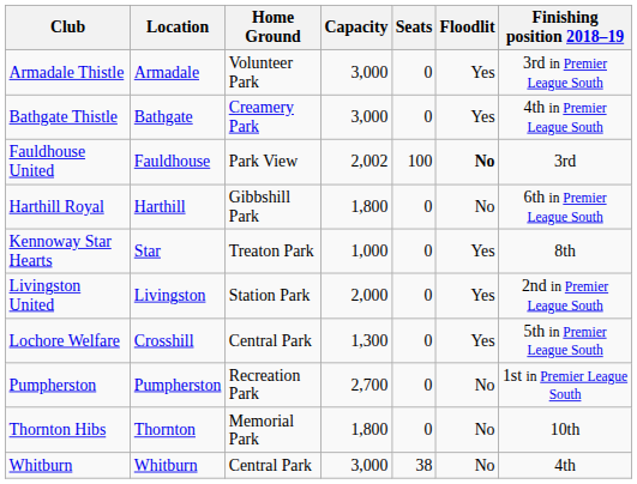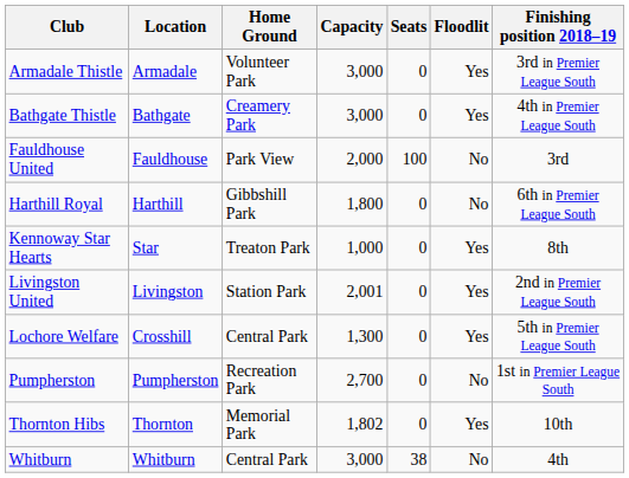 <table class="wikitable sortable">
 <tr>
 <th>Club</th>
 <th>Location</th>
 <th>Home Ground</th>
 <th data-sort-type="number">Capacity</th>
 <th data-sort-type="number">Seats</th>
 <th>Floodlit</th>
 <th>Finishing position <a href='#'>2018–19</a></th>
 </tr>
 <tr>
 <td><a href='#'>Armadale Thistle</a></td>
 <td><a href='#'>Armadale</a></td>
 <td>Volunteer Park</td>
 <td align=right>3,000</td>
 <td align=right>0</td>
 <td align=right>Yes</td>
 <td align=center>3rd <small>in <a href='#'>Premier League South</a></small></td>
 </tr>
 <tr>
 <td><a href='#'>Bathgate Thistle</a></td>
 <td><a href='#'>Bathgate</a></td>
 <td><a href='#'>Creamery Park</a></td>
 <td align=right>3,000</td>
 <td align=right>0</td>
 <td align=right>Yes</td>
 <td align=center>4th <small>in <a href='#'>Premier League South</a></small></td>
 </tr>
 <tr>
 <td><a href='#'>Fauldhouse United</a></td>
 <td><a href='#'>Fauldhouse</a></td>
 <td>Park View</td>
-<td align=right>2,002</td>
+<td align=right>2,000</td>
 <td align=right>100</td>
-<td align=right><strong>No</strong></td>
+<td align=right>No</td>
 <td align=center>3rd</td>
 </tr>
 <tr>
 <td><a href='#'>Harthill Royal</a></td>
 <td><a href='#'>Harthill</a></td>
 <td>Gibbshill Park</td>
 <td align=right>1,800</td>
 <td align=right>0</td>
 <td align=right>No</td>
 <td align=center>6th <small>in <a href='#'>Premier League South</a></small></td>
 </tr>
 <tr>
 <td><a href='#'>Kennoway Star Hearts</a></td>
 <td><a href='#'>Star</a></td>
 <td>Treaton Park</td>
 <td align=right>1,000</td>
 <td align=right>0</td>
 <td align=right>Yes</td>
 <td align=center>8th</td>
 </tr>
 <tr>
 <td><a href='#'>Livingston United</a></td>
 <td><a href='#'>Livingston</a></td>
 <td>Station Park</td>
-<td align=right>2,000</td>
+<td align=right>2,001</td>
 <td align=right>0</td>
 <td align=right>Yes</td>
 <td align=center>2nd <small>in <a href='#'>Premier League South</a></small></td>
 </tr>
 <tr>
 <td><a href='#'>Lochore Welfare</a></td>
 <td><a href='#'>Crosshill</a></td>
 <td>Central Park</td>
 <td align=right>1,300</td>
 <td align=right>0</td>
 <td align=right>Yes</td>
 <td align=center>5th <small>in <a href='#'>Premier League South</a></small></td>
 </tr>
 <tr>
 <td><a href='#'>Pumpherston</a></td>
 <td><a href='#'>Pumpherston</a></td>
 <td>Recreation Park</td>
 <td align=right>2,700</td>
 <td align=right>0</td>
 <td align=right>No</td>
 <td align=center>1st <small>in <a href='#'>Premier League South</a></small></td>
 </tr>
 <tr>
 <td><a href='#'>Thornton Hibs</a></td>
 <td><a href='#'>Thornton</a></td>
 <td>Memorial Park</td>
-<td align=right>1,800</td>
+<td align=right>1,802</td>
 <td align=right>0</td>
-<td align=right>No</td>
+<td align=right>Yes</td>
 <td align=center>10th</td>
 </tr>
 <tr>
 <td><a href='#'>Whitburn</a></td>
 <td><a href='#'>Whitburn</a></td>
 <td>Central Park</td>
 <td align=right>3,000</td>
 <td align=right>38</td>
 <td align=right>No</td>
 <td align=center>4th</td>
 </tr>
 </table>
